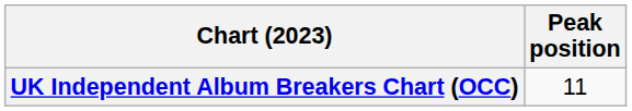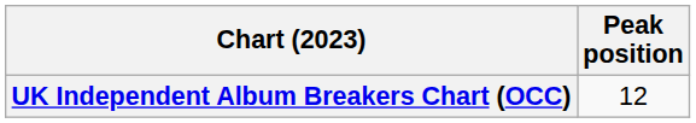 <table class="wikitable plainrowheaders" style="text-align:center">
 <tr>
 <th>Chart (2023)</th>
 <th>Peak<br>position</th>
 </tr>
 <tr>
 <th scope="row"><a href='#'>UK Independent Album Breakers Chart</a> (<a href='#'>OCC</a>)</th>
-<td>11</td>
+<td>12</td>
 </tr>
 </table>
